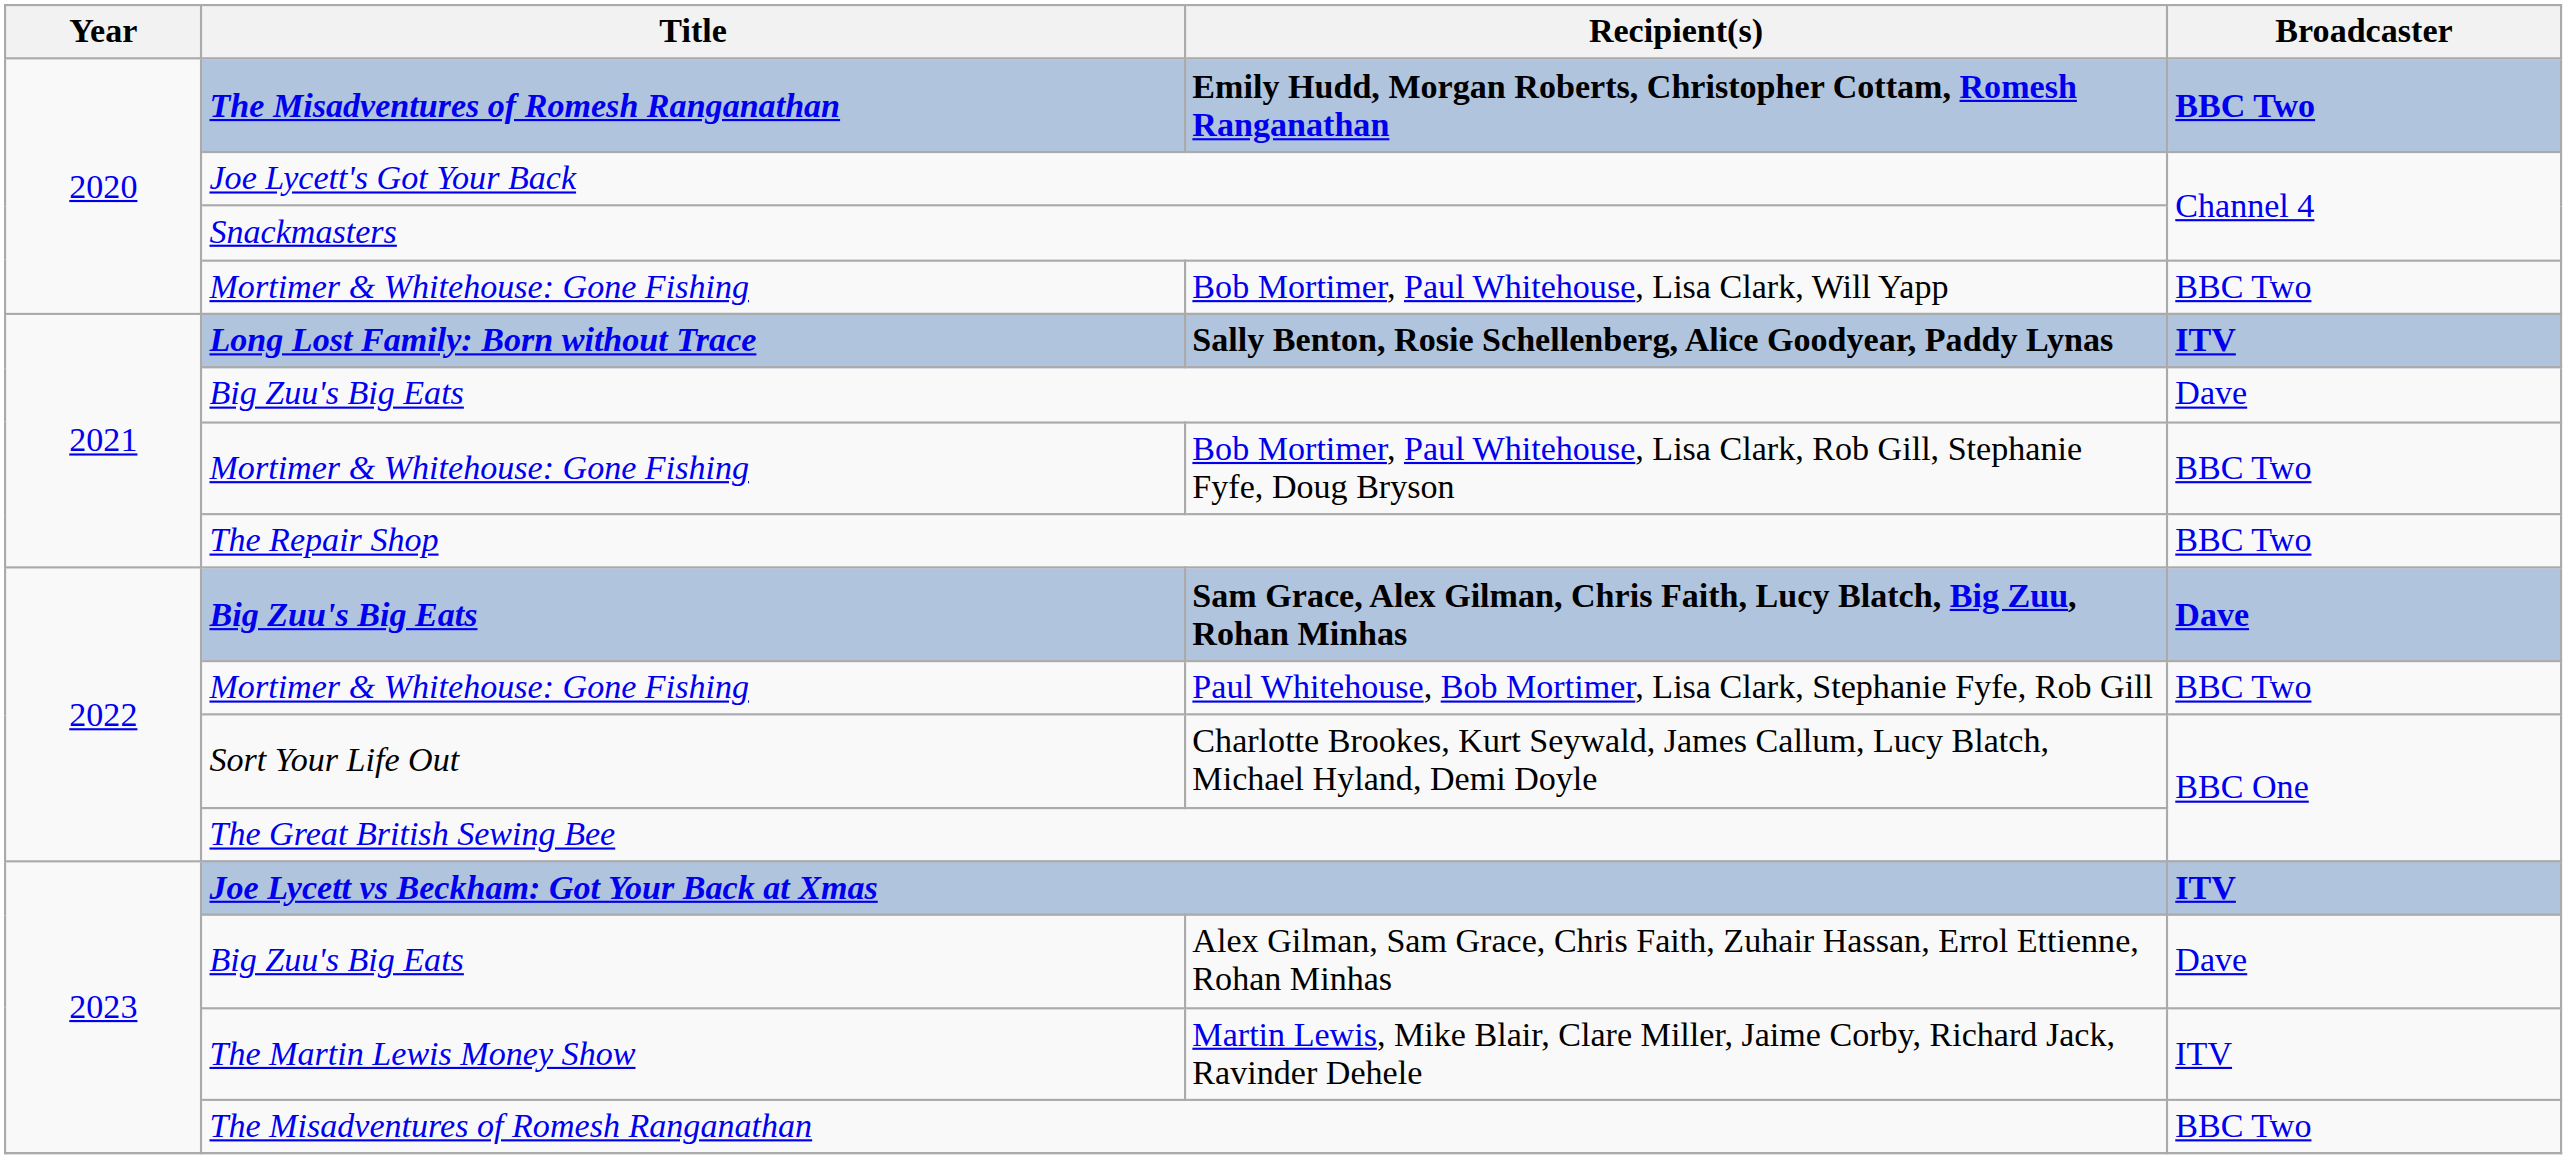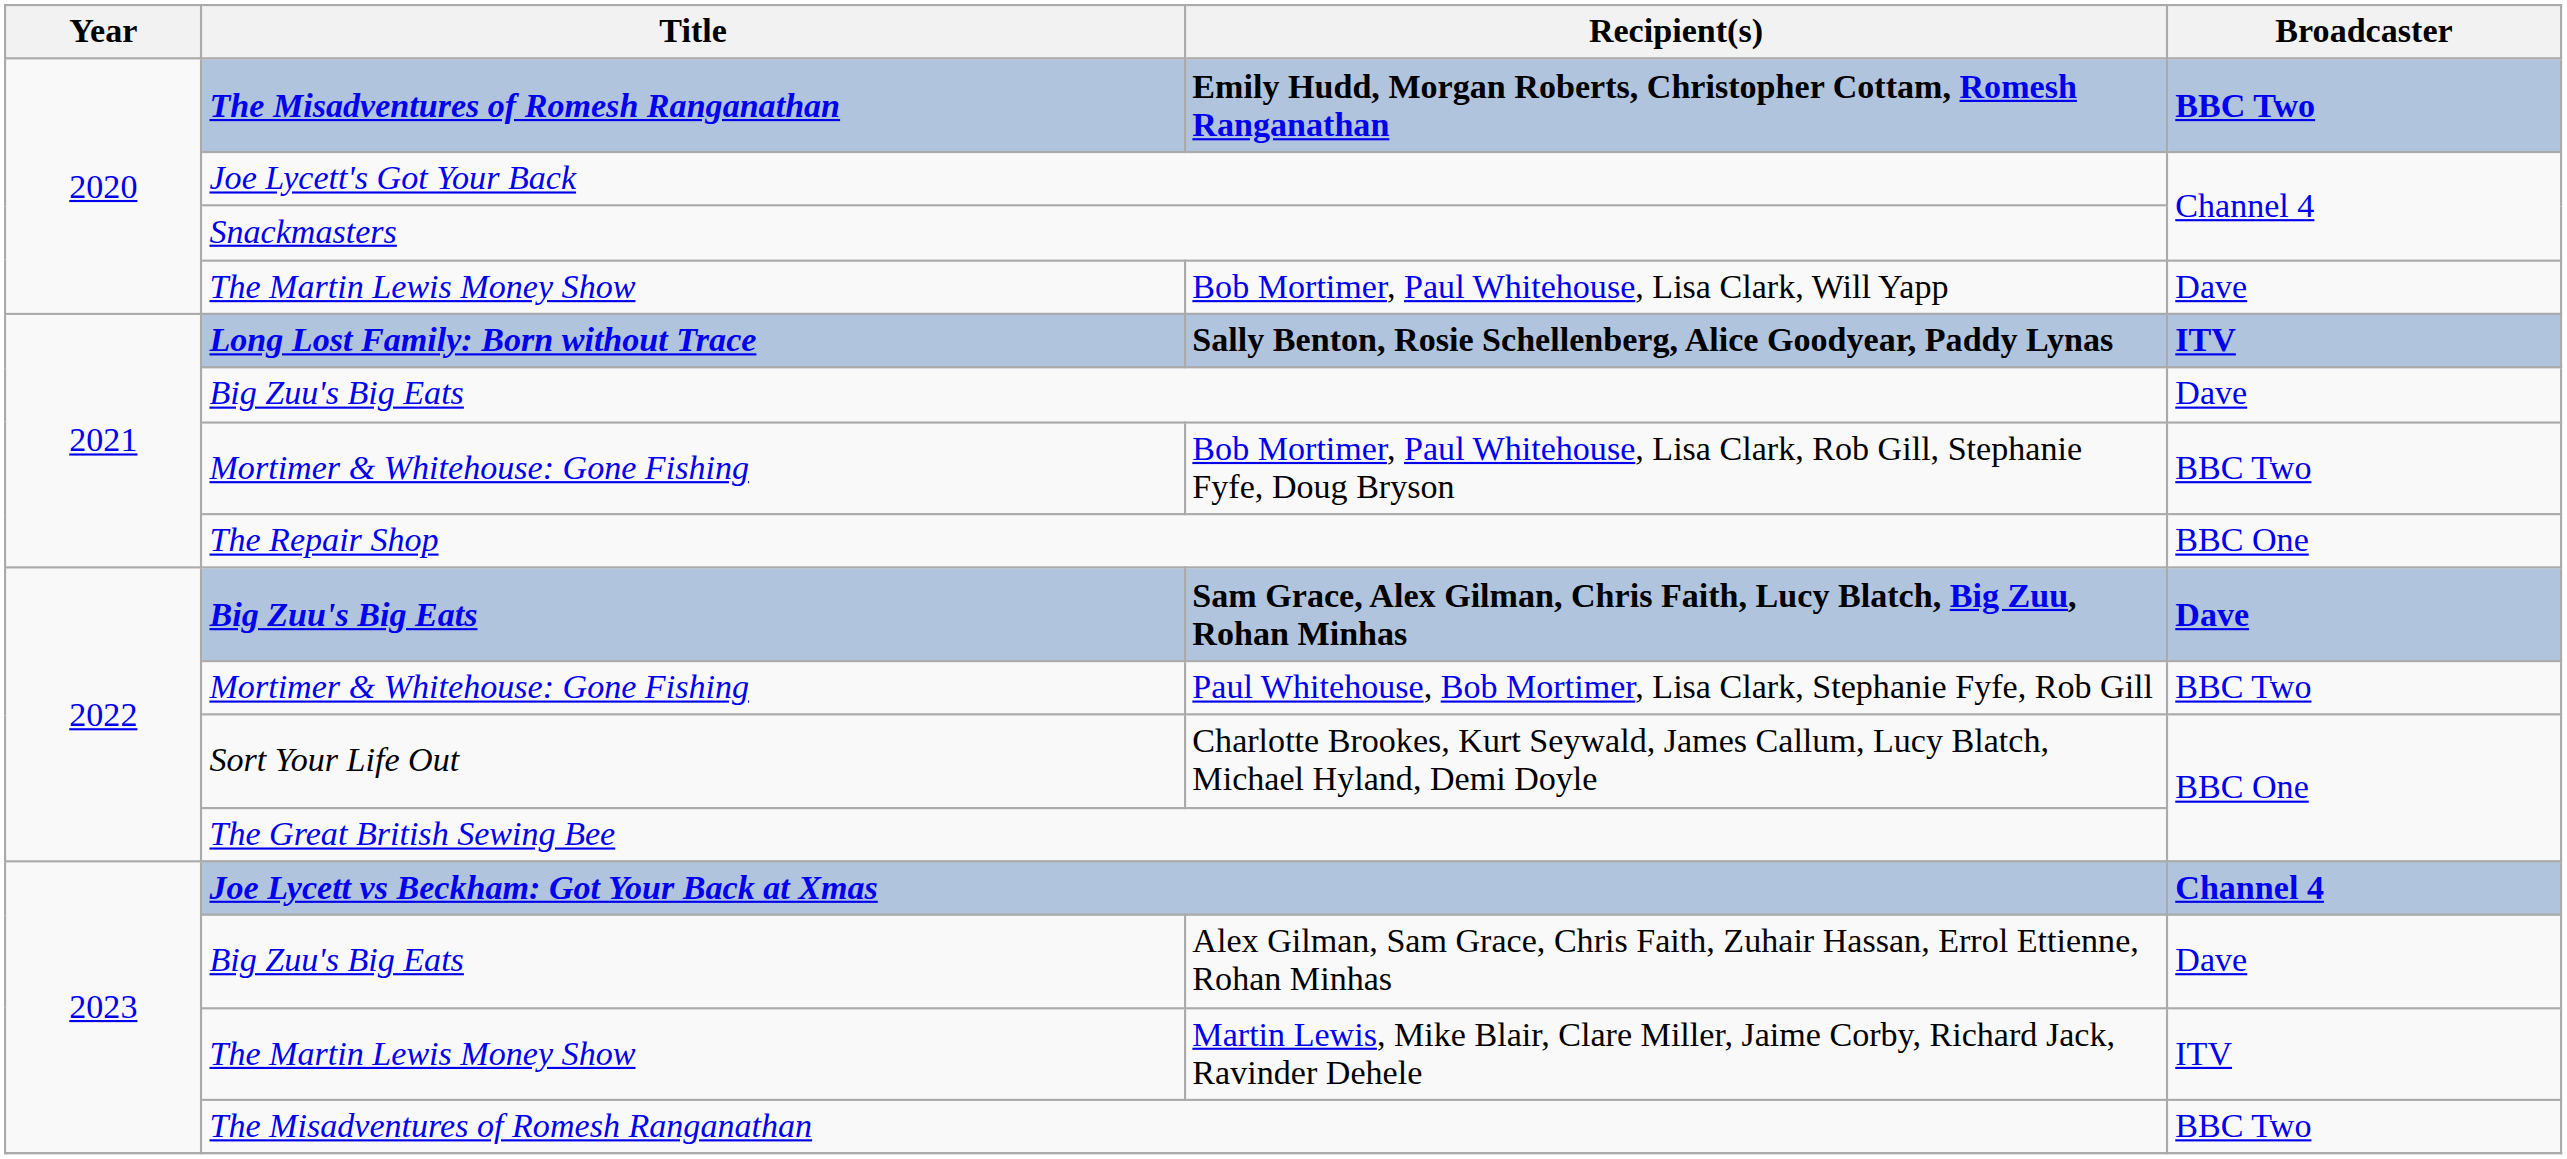 <table class="wikitable" width="95%">
 <tr>
 <th width=5%>Year</th>
 <th width=25%>Title</th>
 <th width=25%><strong>Recipient(s)</strong></th>
 <th width=10%><strong>Broadcaster</strong></th>
 </tr>
 <tr>
 <td rowspan="4" style="text-align:center;"><a href='#'>2020</a><br></td>
 <td style="background:#B0C4DE;"><strong><em><a href='#'>The Misadventures of Romesh Ranganathan</a></em></strong></td>
 <td style="background:#B0C4DE;"><strong>Emily Hudd, Morgan Roberts, Christopher Cottam, <a href='#'>Romesh Ranganathan</a></strong></td>
 <td style="background:#B0C4DE;"><strong><a href='#'>BBC Two</a></strong></td>
 </tr>
 <tr>
 <td colspan="2"><em><a href='#'>Joe Lycett's Got Your Back</a></em></td>
 <td rowspan="2"><a href='#'>Channel 4</a></td>
 </tr>
 <tr>
 <td colspan="2"><em><a href='#'>Snackmasters</a></em></td>
 </tr>
 <tr>
-<td><em><a href='#'>Mortimer & Whitehouse: Gone Fishing</a></em></td>
+<td><em><a href='#'>The Martin Lewis Money Show</a></em></td>
 <td><a href='#'>Bob Mortimer</a>, <a href='#'>Paul Whitehouse</a>, Lisa Clark, Will Yapp</td>
-<td><a href='#'>BBC Two</a></td>
+<td><a href='#'>Dave</a></td>
 </tr>
 <tr>
 <td rowspan="4" style="text-align:center;"><a href='#'>2021</a><br></td>
 <td style="background:#B0C4DE;"><strong><em><a href='#'>Long Lost Family: Born without Trace</a></em></strong></td>
 <td style="background:#B0C4DE;"><strong>Sally Benton, Rosie Schellenberg, Alice Goodyear, Paddy Lynas</strong></td>
 <td style="background:#B0C4DE;"><strong><a href='#'>ITV</a></strong></td>
 </tr>
 <tr>
 <td colspan="2"><em><a href='#'>Big Zuu's Big Eats</a></em></td>
 <td><a href='#'>Dave</a></td>
 </tr>
 <tr>
 <td><em><a href='#'>Mortimer & Whitehouse: Gone Fishing</a></em></td>
 <td><a href='#'>Bob Mortimer</a>, <a href='#'>Paul Whitehouse</a>, Lisa Clark, Rob Gill, Stephanie Fyfe, Doug Bryson</td>
 <td><a href='#'>BBC Two</a></td>
 </tr>
 <tr>
 <td colspan="2"><em><a href='#'>The Repair Shop</a></em></td>
-<td><a href='#'>BBC Two</a></td>
+<td><a href='#'>BBC One</a></td>
 </tr>
 <tr>
 <td rowspan="4" style="text-align:center;"><a href='#'>2022</a><br></td>
 <td style="background:#B0C4DE;"><strong><em><a href='#'>Big Zuu's Big Eats</a></em></strong></td>
 <td style="background:#B0C4DE;"><strong>Sam Grace, Alex Gilman, Chris Faith, Lucy Blatch, <a href='#'>Big Zuu</a>, Rohan Minhas</strong></td>
 <td style="background:#B0C4DE;"><strong><a href='#'>Dave</a></strong></td>
 </tr>
 <tr>
 <td><em><a href='#'>Mortimer & Whitehouse: Gone Fishing</a></em></td>
 <td><a href='#'>Paul Whitehouse</a>, <a href='#'>Bob Mortimer</a>, Lisa Clark, Stephanie Fyfe, Rob Gill</td>
 <td><a href='#'>BBC Two</a></td>
 </tr>
 <tr>
 <td><em>Sort Your Life Out</em></td>
 <td>Charlotte Brookes, Kurt Seywald, James Callum, Lucy Blatch, Michael Hyland, Demi Doyle</td>
 <td rowspan="2"><a href='#'>BBC One</a></td>
 </tr>
 <tr>
 <td colspan="2"><em><a href='#'>The Great British Sewing Bee</a></em></td>
 </tr>
 <tr>
 <td rowspan="4" style="text-align:center;"><a href='#'>2023</a><br></td>
 <td style="background:#B0C4DE;" colspan="2"><strong><em><a href='#'>Joe Lycett vs Beckham: Got Your Back at Xmas</a></em></strong></td>
-<td style="background:#B0C4DE;"><strong><a href='#'>ITV</a></strong></td>
+<td style="background:#B0C4DE;"><strong><a href='#'>Channel 4</a></strong></td>
 </tr>
 <tr>
 <td><em><a href='#'>Big Zuu's Big Eats</a></em></td>
 <td>Alex Gilman, Sam Grace, Chris Faith, Zuhair Hassan, Errol Ettienne, Rohan Minhas</td>
 <td><a href='#'>Dave</a></td>
 </tr>
 <tr>
 <td><em><a href='#'>The Martin Lewis Money Show</a></em></td>
 <td><a href='#'>Martin Lewis</a>, Mike Blair, Clare Miller, Jaime Corby, Richard Jack, Ravinder Dehele</td>
 <td><a href='#'>ITV</a></td>
 </tr>
 <tr>
 <td colspan="2"><em><a href='#'>The Misadventures of Romesh Ranganathan</a></em></td>
 <td><a href='#'>BBC Two</a></td>
 </tr>
 <tr>
 </tr>
 </table>
